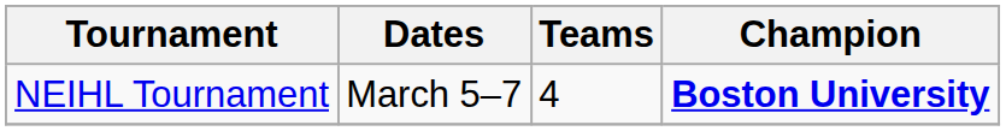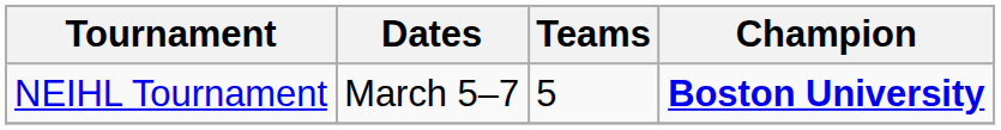 <table class="wikitable">
 <tr>
 <th>Tournament</th>
 <th>Dates</th>
 <th>Teams</th>
 <th>Champion</th>
 </tr>
 <tr>
 <td><a href='#'>NEIHL Tournament</a></td>
 <td>March 5–7</td>
-<td>4</td>
+<td>5</td>
 <td><strong><a href='#'>Boston University</a></strong></td>
 </tr>
 <tr>
 </tr>
 </table>
